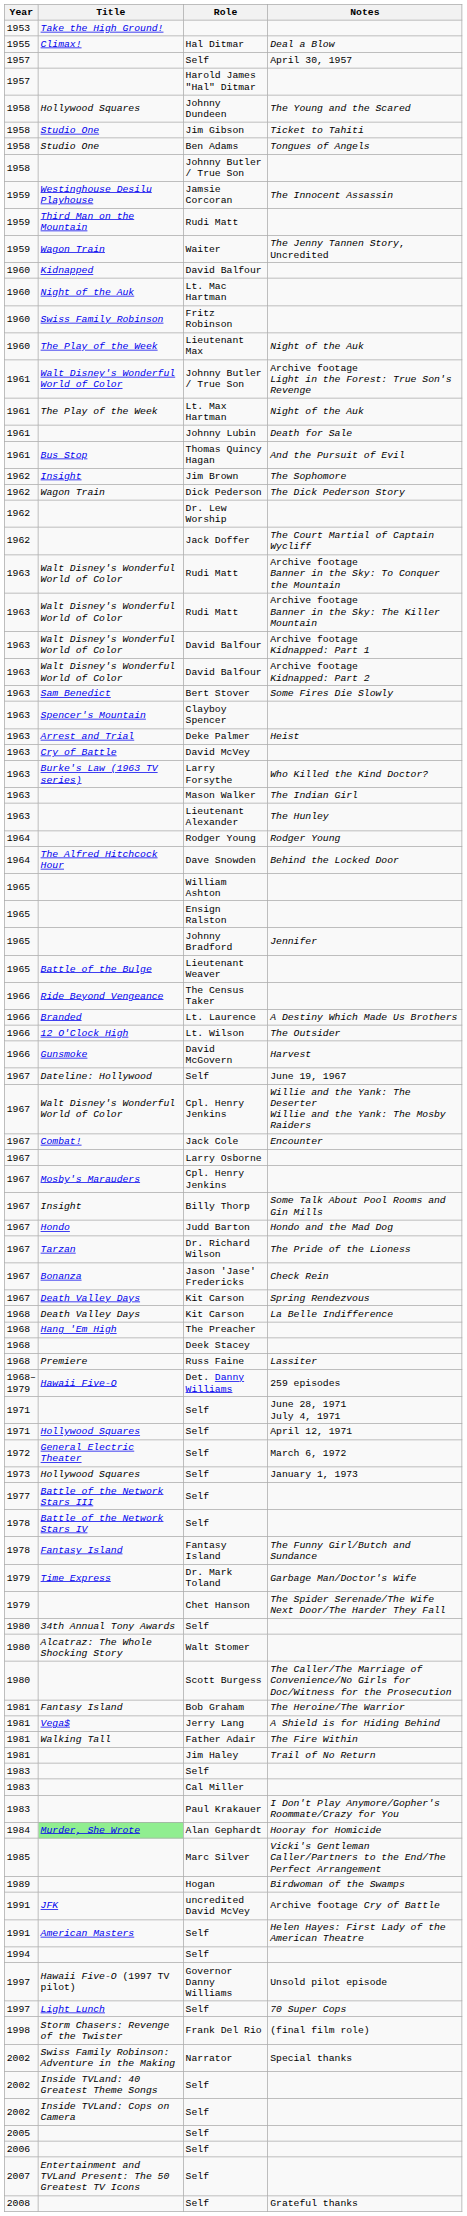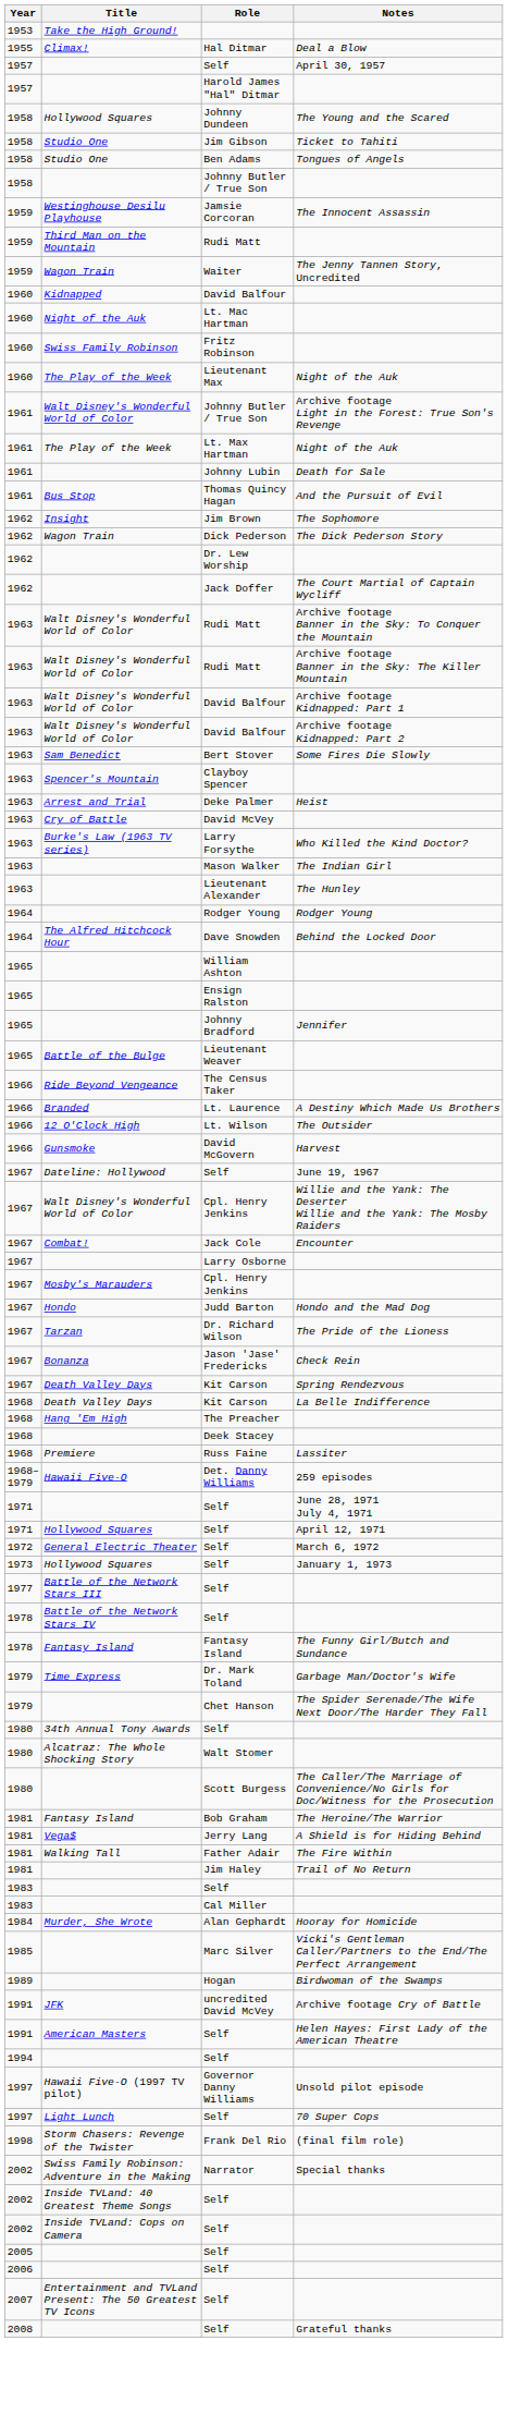 <table class="wikitable sortable">
 <tr>
 <th>Year</th>
 <th>Title</th>
 <th>Role</th>
 <th class="unsortable">Notes</th>
 </tr>
 <tr>
 <td>1953</td>
 <td><em><a href='#'>Take the High Ground!</a></em></td>
 <td></td>
 <td></td>
 </tr>
 <tr>
 <td>1955</td>
 <td><em><a href='#'>Climax!</a></em></td>
 <td>Hal Ditmar</td>
 <td><em>Deal a Blow</em></td>
 </tr>
 <tr>
 <td>1957</td>
 <td><em></em></td>
 <td>Self</td>
 <td>April 30, 1957</td>
 </tr>
 <tr>
 <td>1957</td>
 <td><em></em></td>
 <td>Harold James "Hal" Ditmar</td>
 <td></td>
 </tr>
 <tr>
 <td>1958</td>
 <td><em>Hollywood Squares</em></td>
 <td>Johnny Dundeen</td>
 <td><em>The Young and the Scared</em></td>
 </tr>
 <tr>
 <td>1958</td>
 <td><em><a href='#'>Studio One</a></em></td>
 <td>Jim Gibson</td>
 <td><em>Ticket to Tahiti</em></td>
 </tr>
 <tr>
 <td>1958</td>
 <td><em>Studio One</em></td>
 <td>Ben Adams</td>
 <td><em>Tongues of Angels</em></td>
 </tr>
 <tr>
 <td>1958</td>
 <td><em></em></td>
 <td>Johnny Butler / True Son</td>
 <td></td>
 </tr>
 <tr>
 <td>1959</td>
 <td><em><a href='#'>Westinghouse Desilu Playhouse</a></em></td>
 <td>Jamsie Corcoran</td>
 <td><em>The Innocent Assassin</em></td>
 </tr>
 <tr>
 <td>1959</td>
 <td><em><a href='#'>Third Man on the Mountain</a></em></td>
 <td>Rudi Matt</td>
 <td></td>
 </tr>
 <tr>
 <td>1959</td>
 <td><em><a href='#'>Wagon Train</a></em></td>
 <td>Waiter</td>
 <td><em>The Jenny Tannen Story</em>, Uncredited</td>
 </tr>
 <tr>
 <td>1960</td>
 <td><em><a href='#'>Kidnapped</a></em></td>
 <td>David Balfour</td>
 <td></td>
 </tr>
 <tr>
 <td>1960</td>
 <td><em><a href='#'>Night of the Auk</a></em></td>
 <td>Lt. Mac Hartman</td>
 <td></td>
 </tr>
 <tr>
 <td>1960</td>
 <td><em><a href='#'>Swiss Family Robinson</a></em></td>
 <td>Fritz Robinson</td>
 <td></td>
 </tr>
 <tr>
 <td>1960</td>
 <td><em><a href='#'>The Play of the Week</a></em></td>
 <td>Lieutenant Max</td>
 <td><em>Night of the Auk</em></td>
 </tr>
 <tr>
 <td>1961</td>
 <td><em><a href='#'>Walt Disney's Wonderful World of Color</a></em></td>
 <td>Johnny Butler / True Son</td>
 <td>Archive footage<br><em>Light in the Forest: True Son's Revenge</em></td>
 </tr>
 <tr>
 <td>1961</td>
 <td><em>The Play of the Week</em></td>
 <td>Lt. Max Hartman</td>
 <td><em>Night of the Auk</em></td>
 </tr>
 <tr>
 <td>1961</td>
 <td><em></em></td>
 <td>Johnny Lubin</td>
 <td><em>Death for Sale</em></td>
 </tr>
 <tr>
 <td>1961</td>
 <td><em><a href='#'>Bus Stop</a></em></td>
 <td>Thomas Quincy Hagan</td>
 <td><em>And the Pursuit of Evil</em></td>
 </tr>
 <tr>
 <td>1962</td>
 <td><em><a href='#'>Insight</a></em></td>
 <td>Jim Brown</td>
 <td><em>The Sophomore</em></td>
 </tr>
 <tr>
 <td>1962</td>
 <td><em>Wagon Train</em></td>
 <td>Dick Pederson</td>
 <td><em>The Dick Pederson Story</em></td>
 </tr>
 <tr>
 <td>1962</td>
 <td><em></em></td>
 <td>Dr. Lew Worship</td>
 <td></td>
 </tr>
 <tr>
 <td>1962</td>
 <td><em></em></td>
 <td>Jack Doffer</td>
 <td><em>The Court Martial of Captain Wycliff</em></td>
 </tr>
 <tr>
 <td>1963</td>
 <td><em>Walt Disney's Wonderful World of Color</em></td>
 <td>Rudi Matt</td>
 <td>Archive footage<br><em>Banner in the Sky: To Conquer the Mountain</em></td>
 </tr>
 <tr>
 <td>1963</td>
 <td><em>Walt Disney's Wonderful World of Color</em></td>
 <td>Rudi Matt</td>
 <td>Archive footage<br><em>Banner in the Sky: The Killer Mountain</em></td>
 </tr>
 <tr>
 <td>1963</td>
 <td><em>Walt Disney's Wonderful World of Color</em></td>
 <td>David Balfour</td>
 <td>Archive footage<br><em>Kidnapped: Part 1</em></td>
 </tr>
 <tr>
 <td>1963</td>
 <td><em>Walt Disney's Wonderful World of Color</em></td>
 <td>David Balfour</td>
 <td>Archive footage<br><em>Kidnapped: Part 2</em></td>
 </tr>
 <tr>
 <td>1963</td>
 <td><em><a href='#'>Sam Benedict</a></em></td>
 <td>Bert Stover</td>
 <td><em>Some Fires Die Slowly</em></td>
 </tr>
 <tr>
 <td>1963</td>
 <td><em><a href='#'>Spencer's Mountain</a></em></td>
 <td>Clayboy Spencer</td>
 <td></td>
 </tr>
 <tr>
 <td>1963</td>
 <td><em><a href='#'>Arrest and Trial</a></em></td>
 <td>Deke Palmer</td>
 <td><em>Heist</em></td>
 </tr>
 <tr>
 <td>1963</td>
 <td><em><a href='#'>Cry of Battle</a></em></td>
 <td>David McVey</td>
 <td></td>
 </tr>
 <tr>
 <td>1963</td>
 <td><em><a href='#'>Burke's Law (1963 TV series)</a></em></td>
 <td>Larry Forsythe</td>
 <td><em>Who Killed the Kind Doctor?</em></td>
 </tr>
 <tr>
 <td>1963</td>
 <td><em></em></td>
 <td>Mason Walker</td>
 <td><em>The Indian Girl</em></td>
 </tr>
 <tr>
 <td>1963</td>
 <td><em></em></td>
 <td>Lieutenant Alexander</td>
 <td><em>The Hunley</em></td>
 </tr>
 <tr>
 <td>1964</td>
 <td><em></em></td>
 <td>Rodger Young</td>
 <td><em>Rodger Young</em></td>
 </tr>
 <tr>
 <td>1964</td>
 <td><em><a href='#'>The Alfred Hitchcock Hour</a></em></td>
 <td>Dave Snowden</td>
 <td><em>Behind the Locked Door</em></td>
 </tr>
 <tr>
 <td>1965</td>
 <td><em></em></td>
 <td>William Ashton</td>
 <td></td>
 </tr>
 <tr>
 <td>1965</td>
 <td><em></em></td>
 <td>Ensign Ralston</td>
 <td></td>
 </tr>
 <tr>
 <td>1965</td>
 <td><em></em></td>
 <td>Johnny Bradford</td>
 <td><em>Jennifer</em></td>
 </tr>
 <tr>
 <td>1965</td>
 <td><em><a href='#'>Battle of the Bulge</a></em></td>
 <td>Lieutenant Weaver</td>
 <td></td>
 </tr>
 <tr>
 <td>1966</td>
 <td><em><a href='#'>Ride Beyond Vengeance</a></em></td>
 <td>The Census Taker</td>
 <td></td>
 </tr>
 <tr>
 <td>1966</td>
 <td><em><a href='#'>Branded</a></em></td>
 <td>Lt. Laurence</td>
 <td><em>A Destiny Which Made Us Brothers</em></td>
 </tr>
 <tr>
 <td>1966</td>
 <td><em><a href='#'>12 O'Clock High</a></em></td>
 <td>Lt. Wilson</td>
 <td><em>The Outsider</em></td>
 </tr>
 <tr>
 <td>1966</td>
 <td><em><a href='#'>Gunsmoke</a></em></td>
 <td>David McGovern</td>
 <td><em>Harvest</em></td>
 </tr>
 <tr>
 <td>1967</td>
 <td><em>Dateline: Hollywood</em></td>
 <td>Self</td>
 <td>June 19, 1967</td>
 </tr>
 <tr>
 <td>1967</td>
 <td><em>Walt Disney's Wonderful World of Color</em></td>
 <td>Cpl. Henry Jenkins</td>
 <td><em>Willie and the Yank: The Deserter</em><br><em>Willie and the Yank: The Mosby Raiders</em></td>
 </tr>
 <tr>
 <td>1967</td>
 <td><em><a href='#'>Combat!</a></em></td>
 <td>Jack Cole</td>
 <td><em>Encounter</em></td>
 </tr>
 <tr>
 <td>1967</td>
 <td><em></em></td>
 <td>Larry Osborne</td>
 <td></td>
 </tr>
 <tr>
 <td>1967</td>
 <td><em><a href='#'>Mosby's Marauders</a></em></td>
 <td>Cpl. Henry Jenkins</td>
 <td></td>
 </tr>
 <tr>
 <td>1967</td>
-<td><em>Insight</em></td>
-<td>Billy Thorp</td>
-<td><em>Some Talk About Pool Rooms and Gin Mills</em></td>
-</tr>
-<tr>
-<td>1967</td>
 <td><em><a href='#'>Hondo</a></em></td>
 <td>Judd Barton</td>
 <td><em>Hondo and the Mad Dog</em></td>
 </tr>
 <tr>
 <td>1967</td>
 <td><em><a href='#'>Tarzan</a></em></td>
 <td>Dr. Richard Wilson</td>
 <td><em>The Pride of the Lioness</em></td>
 </tr>
 <tr>
 <td>1967</td>
 <td><em><a href='#'>Bonanza</a></em></td>
 <td>Jason 'Jase' Fredericks</td>
 <td><em>Check Rein</em></td>
 </tr>
 <tr>
 <td>1967</td>
 <td><em><a href='#'>Death Valley Days</a></em></td>
 <td>Kit Carson</td>
 <td><em>Spring Rendezvous</em></td>
 </tr>
 <tr>
 <td>1968</td>
 <td><em>Death Valley Days</em></td>
 <td>Kit Carson</td>
 <td><em>La Belle Indifference</em></td>
 </tr>
 <tr>
 <td>1968</td>
 <td><em><a href='#'>Hang 'Em High</a></em></td>
 <td>The Preacher</td>
 <td></td>
 </tr>
 <tr>
 <td>1968</td>
 <td><em></em></td>
 <td>Deek Stacey</td>
 <td></td>
 </tr>
 <tr>
 <td>1968</td>
 <td><em>Premiere</em></td>
 <td>Russ Faine</td>
 <td><em>Lassiter</em></td>
 </tr>
 <tr>
 <td>1968–<br>1979</td>
 <td><em><a href='#'>Hawaii Five-O</a></em></td>
 <td>Det. <a href='#'>Danny Williams</a></td>
 <td>259 episodes</td>
 </tr>
 <tr>
 <td>1971</td>
 <td><em></em></td>
 <td>Self</td>
 <td>June 28, 1971<br>July 4, 1971</td>
 </tr>
 <tr>
 <td>1971</td>
 <td><em><a href='#'>Hollywood Squares</a></em></td>
 <td>Self</td>
 <td>April 12, 1971</td>
 </tr>
 <tr>
 <td>1972</td>
 <td><em><a href='#'>General Electric Theater</a></em></td>
 <td>Self</td>
 <td>March 6, 1972</td>
 </tr>
 <tr>
 <td>1973</td>
 <td><em>Hollywood Squares</em></td>
 <td>Self</td>
 <td>January 1, 1973</td>
 </tr>
 <tr>
 <td>1977</td>
 <td><em><a href='#'>Battle of the Network Stars III</a></em></td>
 <td>Self</td>
 <td></td>
 </tr>
 <tr>
 <td>1978</td>
 <td><em><a href='#'>Battle of the Network Stars IV</a></em></td>
 <td>Self</td>
 <td></td>
 </tr>
 <tr>
 <td>1978</td>
 <td><em><a href='#'>Fantasy Island</a></em></td>
 <td>Fantasy Island</td>
 <td><em>The Funny Girl/Butch and Sundance</em></td>
 </tr>
 <tr>
 <td>1979</td>
 <td><em><a href='#'>Time Express</a></em></td>
 <td>Dr. Mark Toland</td>
 <td><em>Garbage Man/Doctor's Wife</em></td>
 </tr>
 <tr>
 <td>1979</td>
 <td><em></em></td>
 <td>Chet Hanson</td>
 <td><em>The Spider Serenade/The Wife Next Door/The Harder They Fall</em></td>
 </tr>
 <tr>
 <td>1980</td>
 <td><em>34th Annual Tony Awards</em></td>
 <td>Self</td>
 <td></td>
 </tr>
 <tr>
 <td>1980</td>
 <td><em>Alcatraz: The Whole Shocking Story</em></td>
 <td>Walt Stomer</td>
 <td></td>
 </tr>
 <tr>
 <td>1980</td>
 <td><em></em></td>
 <td>Scott Burgess</td>
 <td><em>The Caller/The Marriage of Convenience/No Girls for Doc/Witness for the Prosecution</em></td>
 </tr>
 <tr>
 <td>1981</td>
 <td><em>Fantasy Island</em></td>
 <td>Bob Graham</td>
 <td><em>The Heroine/The Warrior</em></td>
 </tr>
 <tr>
 <td>1981</td>
 <td><em><a href='#'>Vega$</a></em></td>
 <td>Jerry Lang</td>
 <td><em>A Shield is for Hiding Behind</em></td>
 </tr>
 <tr>
 <td>1981</td>
 <td><em>Walking Tall</em></td>
 <td>Father Adair</td>
 <td><em>The Fire Within</em></td>
 </tr>
 <tr>
 <td>1981</td>
 <td><em></em></td>
 <td>Jim Haley</td>
 <td><em>Trail of No Return</em></td>
 </tr>
 <tr>
 <td>1983</td>
 <td><em></em></td>
 <td>Self</td>
 <td></td>
 </tr>
 <tr>
 <td>1983</td>
 <td><em></em></td>
 <td>Cal Miller</td>
 <td></td>
 </tr>
 <tr>
-<td>1983</td>
-<td><em></em></td>
-<td>Paul Krakauer</td>
-<td><em>I Don't Play Anymore/Gopher's Roommate/Crazy for You</em></td>
-</tr>
-<tr>
 <td>1984</td>
-<td style="background: lightgreen;"><em><a href='#'>Murder, She Wrote</a></em></td>
+<td><em><a href='#'>Murder, She Wrote</a></em></td>
 <td>Alan Gephardt</td>
 <td><em>Hooray for Homicide</em></td>
 </tr>
 <tr>
 <td>1985</td>
 <td><em></em></td>
 <td>Marc Silver</td>
 <td><em>Vicki's Gentleman Caller/Partners to the End/The Perfect Arrangement</em></td>
 </tr>
 <tr>
 <td>1989</td>
 <td><em></em></td>
 <td>Hogan</td>
 <td><em>Birdwoman of the Swamps</em></td>
 </tr>
 <tr>
 <td>1991</td>
 <td><em><a href='#'>JFK</a></em></td>
 <td>uncredited David McVey</td>
 <td>Archive footage <em>Cry of Battle</em></td>
 </tr>
 <tr>
 <td>1991</td>
 <td><em><a href='#'>American Masters</a></em></td>
 <td>Self</td>
 <td><em>Helen Hayes: First Lady of the American Theatre</em></td>
 </tr>
 <tr>
 <td>1994</td>
 <td><em></em></td>
 <td>Self</td>
 <td></td>
 </tr>
 <tr>
 <td>1997</td>
 <td><em>Hawaii Five-O</em> (1997 TV pilot)</td>
 <td>Governor Danny Williams</td>
 <td>Unsold pilot episode</td>
 </tr>
 <tr>
 <td>1997</td>
 <td><em><a href='#'>Light Lunch</a></em></td>
 <td>Self</td>
 <td><em>70 Super Cops</em></td>
 </tr>
 <tr>
 <td>1998</td>
 <td><em>Storm Chasers: Revenge of the Twister</em></td>
 <td>Frank Del Rio</td>
 <td>(final film role)</td>
 </tr>
 <tr>
 <td>2002</td>
 <td><em>Swiss Family Robinson: Adventure in the Making</em></td>
 <td>Narrator</td>
 <td>Special thanks</td>
 </tr>
 <tr>
 <td>2002</td>
 <td><em>Inside TVLand: 40 Greatest Theme Songs</em></td>
 <td>Self</td>
 <td></td>
 </tr>
 <tr>
 <td>2002</td>
 <td><em>Inside TVLand: Cops on Camera</em></td>
 <td>Self</td>
 <td></td>
 </tr>
 <tr>
 <td>2005</td>
 <td><em></em></td>
 <td>Self</td>
 <td></td>
 </tr>
 <tr>
 <td>2006</td>
 <td><em></em></td>
 <td>Self</td>
 <td></td>
 </tr>
 <tr>
 <td>2007</td>
 <td><em>Entertainment and TVLand Present: The 50 Greatest TV Icons</em></td>
 <td>Self</td>
 <td></td>
 </tr>
 <tr>
 <td>2008</td>
 <td><em></em></td>
 <td>Self</td>
 <td>Grateful thanks</td>
 </tr>
 </table>
